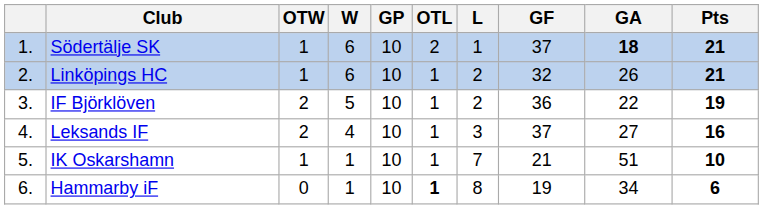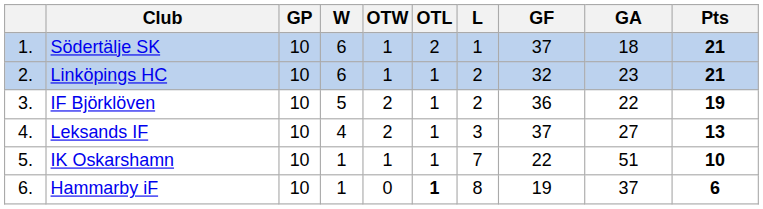 <table class="wikitable">
 <tr>
 <th width="30"></th>
 <th width="200">Club</th>
+<th width="30">GP</th>
+<th width="30">W</th>
 <th width="30">OTW</th>
-<th width="30">W</th>
-<th width="30">GP</th>
 <th width="30">OTL</th>
 <th width="30">L</th>
 <th width="70">GF</th>
 <th width="70">GA</th>
 <th width="70">Pts</th>
 </tr>
 <tr bgcolor="#BCD2EE" align="center">
 <td>1.</td>
 <td align="left"><a href='#'>Södertälje SK</a></td>
+<td>10</td>
+<td>6</td>
 <td>1</td>
-<td>6</td>
-<td>10</td>
 <td>2</td>
 <td>1</td>
 <td>37</td>
-<td><strong>18</strong></td>
+<td>18</td>
 <td><strong>21</strong></td>
 </tr>
 <tr bgcolor="#BCD2EE" align="center">
 <td>2.</td>
 <td align="left"><a href='#'>Linköpings HC</a></td>
+<td>10</td>
+<td>6</td>
 <td>1</td>
-<td>6</td>
-<td>10</td>
 <td>1</td>
 <td>2</td>
 <td>32</td>
-<td>26</td>
+<td>23</td>
 <td><strong>21</strong></td>
 </tr>
 <tr bgcolor="#FFFFFF" align="center">
 <td>3.</td>
 <td align="left"><a href='#'>IF Björklöven</a></td>
+<td>10</td>
+<td>5</td>
 <td>2</td>
-<td>5</td>
-<td>10</td>
 <td>1</td>
 <td>2</td>
 <td>36</td>
 <td>22</td>
 <td><strong>19</strong></td>
 </tr>
 <tr bgcolor="#FFFFFF" align="center">
 <td>4.</td>
 <td align="left"><a href='#'>Leksands IF</a></td>
+<td>10</td>
+<td>4</td>
 <td>2</td>
-<td>4</td>
-<td>10</td>
 <td>1</td>
 <td>3</td>
 <td>37</td>
 <td>27</td>
-<td><strong>16</strong></td>
+<td><strong>13</strong></td>
 </tr>
 <tr bgcolor="#FFFFFF" align="center">
 <td>5.</td>
 <td align="left"><a href='#'>IK Oskarshamn</a></td>
+<td>10</td>
 <td>1</td>
 <td>1</td>
-<td>10</td>
 <td>1</td>
 <td>7</td>
-<td>21</td>
+<td>22</td>
 <td>51</td>
 <td><strong>10</strong></td>
 </tr>
 <tr bgcolor="#FFFFFF" align="center">
 <td>6.</td>
 <td align="left"><a href='#'>Hammarby iF</a></td>
+<td>10</td>
+<td>1</td>
 <td>0</td>
-<td>1</td>
-<td>10</td>
 <td><strong>1</strong></td>
 <td>8</td>
 <td>19</td>
-<td>34</td>
+<td>37</td>
 <td><strong>6</strong></td>
 </tr>
 </table>
